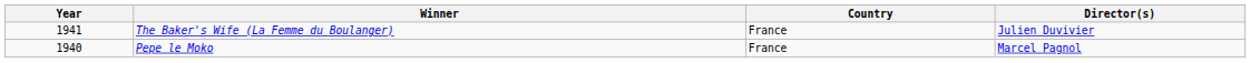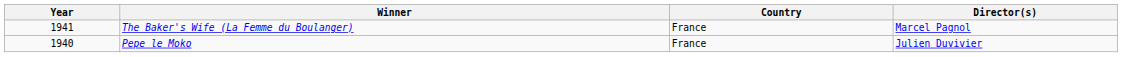 <table class="wikitable" width="95%" cellpadding="5">
 <tr>
 <th width="100"><strong>Year</strong></th>
 <th width="500"><strong>Winner</strong></th>
 <th width="200"><strong>Country</strong></th>
 <th width="200"><strong>Director(s)</strong></th>
 </tr>
 <tr>
 <td style="text-align:center;">1941</td>
 <td><em><a href='#'>The Baker's Wife (La Femme du Boulanger)</a></em></td>
 <td>France</td>
-<td><a href='#'>Julien Duvivier</a></td>
+<td><a href='#'>Marcel Pagnol</a></td>
 </tr>
 <tr>
 <td style="text-align:center;">1940</td>
 <td><em><a href='#'>Pepe le Moko</a></em></td>
 <td>France</td>
-<td><a href='#'>Marcel Pagnol</a></td>
+<td><a href='#'>Julien Duvivier</a></td>
 </tr>
 </table>
